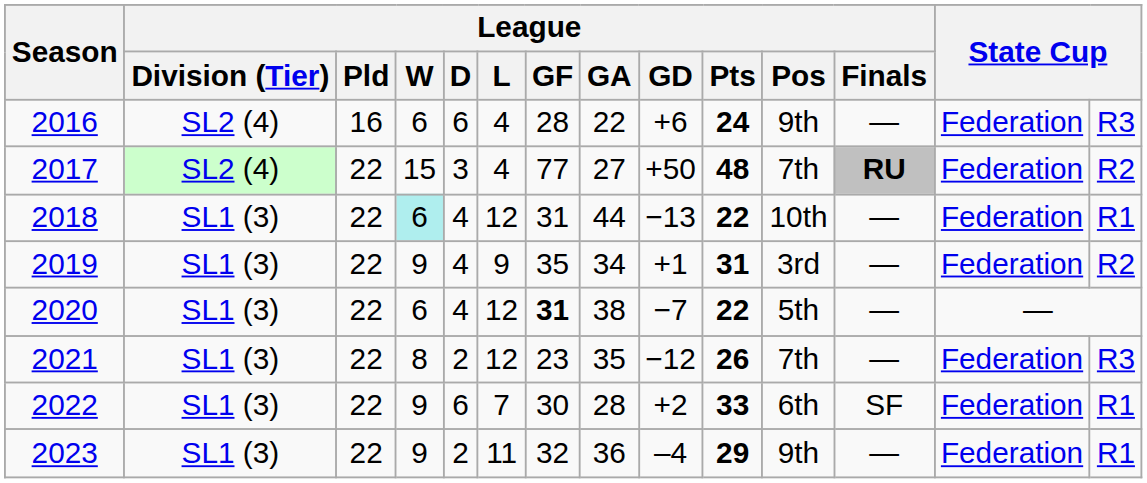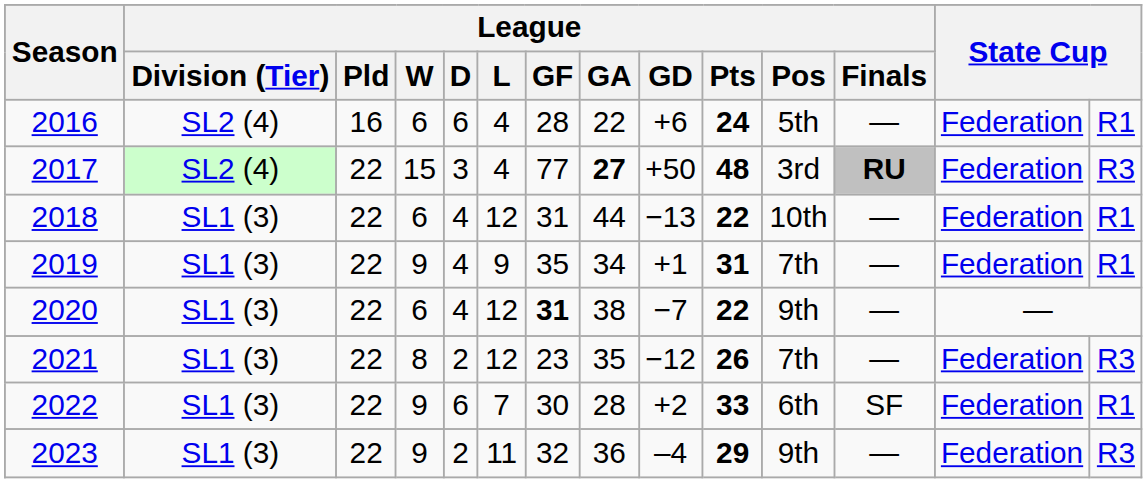 <table class="wikitable" style="text-align:center">
 <tr>
 <th rowspan=2>Season</th>
 <th colspan=11>League</th>
 <th rowspan=2 colspan=2><a href='#'>State Cup</a></th>
 </tr>
 <tr>
 <th>Division (<a href='#'>Tier</a>)</th>
 <th>Pld</th>
 <th>W</th>
 <th>D</th>
 <th>L</th>
 <th>GF</th>
 <th>GA</th>
 <th>GD</th>
 <th>Pts</th>
 <th>Pos</th>
 <th>Finals</th>
 </tr>
 <tr>
 <td><a href='#'>2016</a></td>
 <td><a href='#'>SL2</a> (4)</td>
 <td>16</td>
 <td>6</td>
 <td>6</td>
 <td>4</td>
 <td>28</td>
 <td>22</td>
 <td>+6</td>
 <td><strong>24</strong></td>
-<td>9th</td>
+<td>5th</td>
 <td>—</td>
 <td><a href='#'>Federation</a></td>
-<td><a href='#'>R3</a></td>
+<td><a href='#'>R1</a></td>
 </tr>
 <tr>
 <td><a href='#'>2017</a></td>
 <td bgcolor=#cfc><a href='#'>SL2</a> (4)</td>
 <td>22</td>
 <td>15</td>
 <td>3</td>
 <td>4</td>
 <td>77</td>
-<td>27</td>
+<td><strong>27</strong></td>
 <td>+50</td>
 <td><strong>48</strong></td>
-<td>7th</td>
+<td>3rd</td>
 <td bgcolor=silver><strong>RU</strong></td>
 <td><a href='#'>Federation</a></td>
-<td><a href='#'>R2</a></td>
+<td><a href='#'>R3</a></td>
 </tr>
 <tr>
 <td><a href='#'>2018</a></td>
 <td><a href='#'>SL1</a> (3)</td>
 <td>22</td>
-<td style="background: paleturquoise;">6</td>
+<td>6</td>
 <td>4</td>
 <td>12</td>
 <td>31</td>
 <td>44</td>
 <td>−13</td>
 <td><strong>22</strong></td>
 <td>10th</td>
 <td>—</td>
 <td><a href='#'>Federation</a></td>
 <td><a href='#'>R1</a></td>
 </tr>
 <tr>
 <td><a href='#'>2019</a></td>
 <td><a href='#'>SL1</a> (3)</td>
 <td>22</td>
 <td>9</td>
 <td>4</td>
 <td>9</td>
 <td>35</td>
 <td>34</td>
 <td>+1</td>
 <td><strong>31</strong></td>
-<td>3rd</td>
+<td>7th</td>
 <td>—</td>
 <td><a href='#'>Federation</a></td>
-<td><a href='#'>R2</a></td>
+<td><a href='#'>R1</a></td>
 </tr>
 <tr>
 <td><a href='#'>2020</a></td>
 <td><a href='#'>SL1</a> (3)</td>
 <td>22</td>
 <td>6</td>
 <td>4</td>
 <td>12</td>
 <td><strong>31</strong></td>
 <td>38</td>
 <td>−7</td>
 <td><strong>22</strong></td>
-<td>5th</td>
+<td>9th</td>
 <td>—</td>
 <td colspan=2>—</td>
 </tr>
 <tr>
 <td><a href='#'>2021</a></td>
 <td><a href='#'>SL1</a> (3)</td>
 <td>22</td>
 <td>8</td>
 <td>2</td>
 <td>12</td>
 <td>23</td>
 <td>35</td>
 <td>−12</td>
 <td><strong>26</strong></td>
 <td>7th</td>
 <td>—</td>
 <td><a href='#'>Federation</a></td>
 <td><a href='#'>R3</a></td>
 </tr>
 <tr>
 <td><a href='#'>2022</a></td>
 <td><a href='#'>SL1</a> (3)</td>
 <td>22</td>
 <td>9</td>
 <td>6</td>
 <td>7</td>
 <td>30</td>
 <td>28</td>
 <td>+2</td>
 <td><strong>33</strong></td>
 <td>6th</td>
 <td>SF</td>
 <td><a href='#'>Federation</a></td>
 <td><a href='#'>R1</a></td>
 </tr>
 <tr>
 <td><a href='#'>2023</a></td>
 <td><a href='#'>SL1</a> (3)</td>
 <td>22</td>
 <td>9</td>
 <td>2</td>
 <td>11</td>
 <td>32</td>
 <td>36</td>
 <td>–4</td>
 <td><strong>29</strong></td>
 <td>9th</td>
 <td>—</td>
 <td><a href='#'>Federation</a></td>
-<td><a href='#'>R1</a></td>
+<td><a href='#'>R3</a></td>
 </tr>
 </table>
